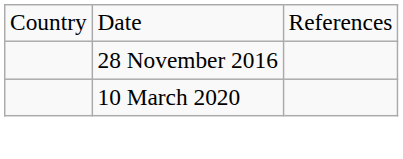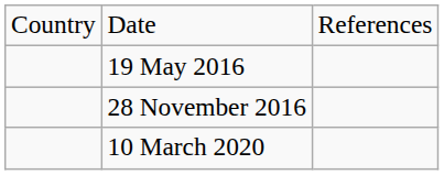 <table class="wikitable" style="text-align:left">
 <tr>
 <td>Country</td>
 <td>Date</td>
 <td>References</td>
+</tr>
+<tr>
+<td></td>
+<td>19 May 2016</td>
+<td></td>
 </tr>
 <tr>
 <td></td>
 <td>28 November 2016</td>
 <td></td>
 </tr>
 <tr>
 <td></td>
 <td>10 March 2020</td>
 <td></td>
 </tr>
 </table>
